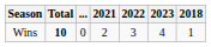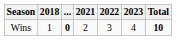 <table class=wikitable>
 <tr>
 <th scope=col>Season</th>
-<th scope="col">Total</th>
+<th scope="col">2018</th>
 <th scope="col">...</th>
 <th scope="col">2021</th>
 <th scope="col">2022</th>
 <th scope="col">2023</th>
-<th scope="col">2018</th>
+<th scope="col">Total</th>
 </tr>
 <tr align=center>
 <td>Wins</td>
-<td><strong>10</strong></td>
-<td>0</td>
+<td>1</td>
+<td><strong>0</strong></td>
 <td>2</td>
 <td>3</td>
 <td>4</td>
-<td>1</td>
+<td><strong>10</strong></td>
 </tr>
 </table>
